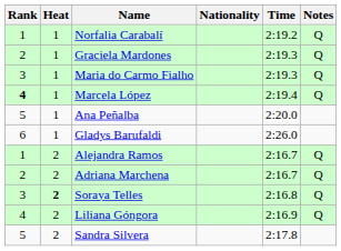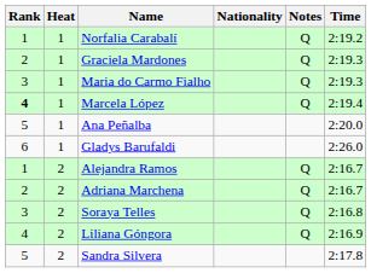 <table class="wikitable sortable" style="text-align:center">
 <tr>
 <th>Rank</th>
 <th>Heat</th>
 <th>Name</th>
 <th>Nationality</th>
+<th>Notes</th>
 <th>Time</th>
-<th>Notes</th>
 </tr>
 <tr bgcolor=ccffcc>
 <td>1</td>
 <td>1</td>
 <td align=left><a href='#'>Norfalia Carabalí</a></td>
 <td align=left></td>
+<td>Q</td>
 <td>2:19.2</td>
-<td>Q</td>
 </tr>
 <tr bgcolor=ccffcc>
 <td>2</td>
 <td>1</td>
 <td align=left><a href='#'>Graciela Mardones</a></td>
 <td align=left></td>
+<td>Q</td>
 <td>2:19.3</td>
-<td>Q</td>
 </tr>
 <tr bgcolor=ccffcc>
 <td>3</td>
 <td>1</td>
 <td align=left><a href='#'>Maria do Carmo Fialho</a></td>
 <td align=left></td>
+<td>Q</td>
 <td>2:19.3</td>
-<td>Q</td>
 </tr>
 <tr bgcolor=ccffcc>
 <td><strong>4</strong></td>
 <td>1</td>
 <td align=left><a href='#'>Marcela López</a></td>
 <td align=left></td>
+<td>Q</td>
 <td>2:19.4</td>
-<td>Q</td>
 </tr>
 <tr>
 <td>5</td>
 <td>1</td>
 <td align=left><a href='#'>Ana Peñalba</a></td>
 <td align=left></td>
+<td></td>
 <td>2:20.0</td>
-<td></td>
 </tr>
 <tr>
 <td>6</td>
 <td>1</td>
 <td align=left><a href='#'>Gladys Barufaldi</a></td>
 <td align=left></td>
+<td></td>
 <td>2:26.0</td>
-<td></td>
 </tr>
 <tr bgcolor=ccffcc>
 <td>1</td>
 <td>2</td>
 <td align=left><a href='#'>Alejandra Ramos</a></td>
 <td align=left></td>
+<td>Q</td>
 <td>2:16.7</td>
-<td>Q</td>
 </tr>
 <tr bgcolor=ccffcc>
 <td>2</td>
 <td>2</td>
 <td align=left><a href='#'>Adriana Marchena</a></td>
 <td align=left></td>
+<td>Q</td>
 <td>2:16.7</td>
-<td>Q</td>
 </tr>
 <tr bgcolor=ccffcc>
 <td>3</td>
-<td><strong>2</strong></td>
+<td>2</td>
 <td align=left><a href='#'>Soraya Telles</a></td>
 <td align=left></td>
+<td>Q</td>
 <td>2:16.8</td>
-<td>Q</td>
 </tr>
 <tr bgcolor=ccffcc>
 <td>4</td>
 <td>2</td>
 <td align=left><a href='#'>Liliana Góngora</a></td>
 <td align=left></td>
+<td>Q</td>
 <td>2:16.9</td>
-<td>Q</td>
 </tr>
 <tr>
 <td>5</td>
 <td>2</td>
 <td align=left><a href='#'>Sandra Silvera</a></td>
 <td align=left></td>
+<td></td>
 <td>2:17.8</td>
-<td></td>
 </tr>
 </table>
